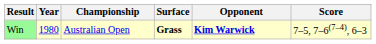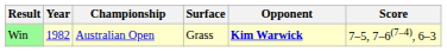 <table class="sortable wikitable">
 <tr>
 <th style="width:40px">Result</th>
 <th style="width:30px">Year</th>
 <th style="width:140px">Championship</th>
 <th style="width:50px">Surface</th>
 <th style="width:150px">Opponent</th>
 <th style="width:120px"  class="unsortable">Score</th>
 </tr>
 <tr style="background:#ffc;">
 <td style="background:#98fb98;">Win</td>
-<td><a href='#'>1980</a></td>
+<td><a href='#'>1982</a></td>
 <td><a href='#'>Australian Open</a></td>
-<td><strong>Grass</strong></td>
+<td>Grass</td>
 <td><strong> <a href='#'>Kim Warwick</a></strong></td>
 <td>7–5, 7–6<sup>(7–4)</sup>, 6–3</td>
 </tr>
 </table>
